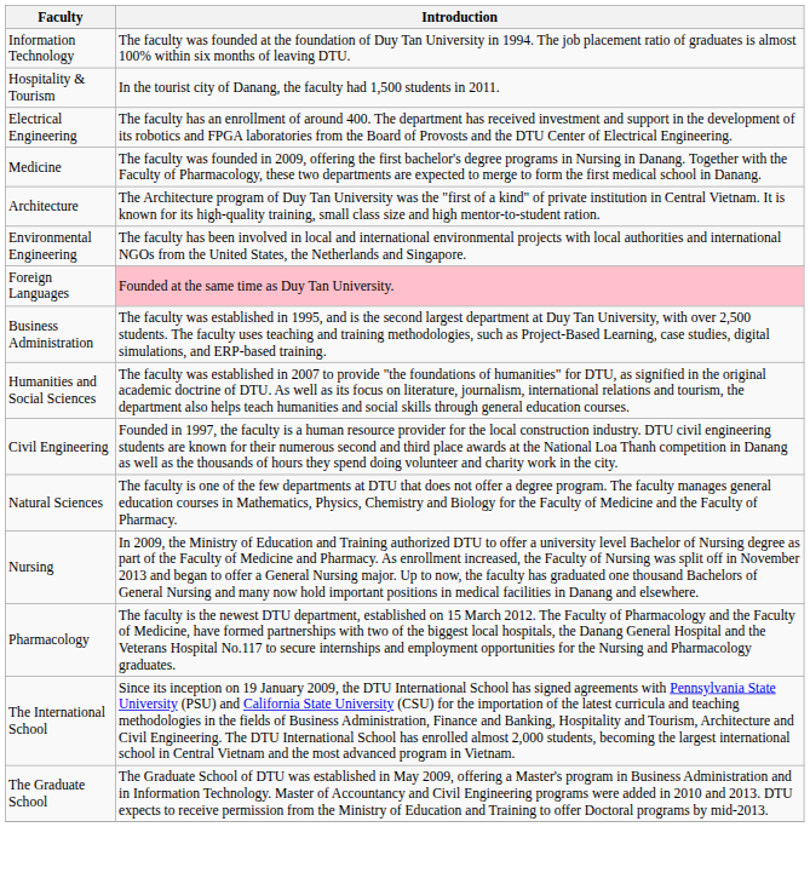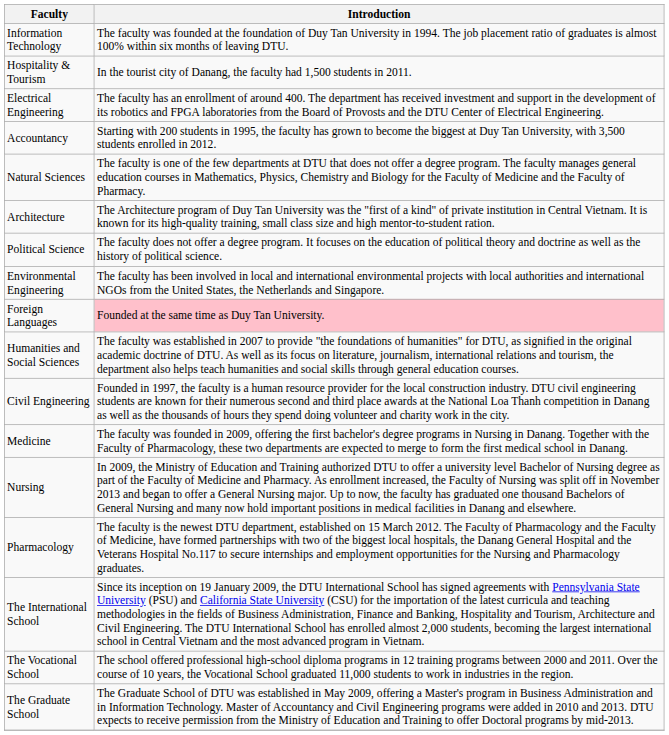 <table class="wikitable" style="font-size: 95%;">
 <tr>
 <th>Faculty</th>
 <th>Introduction</th>
 </tr>
 <tr>
 <td DTU Accountancy>Information Technology</td>
 <td>The faculty was founded at the foundation of Duy Tan University in 1994. The job placement ratio of graduates is almost 100% within six months of leaving DTU.</td>
 </tr>
 <tr>
 <td DTU Architecture>Hospitality & Tourism</td>
 <td>In the tourist city of Danang, the faculty had 1,500 students in 2011.</td>
 </tr>
 <tr>
 <td DTU Business>Electrical Engineering</td>
 <td>The faculty has an enrollment of around 400. The department has received investment and support in the development of its robotics and FPGA laboratories from the Board of Provosts and the DTU Center of Electrical Engineering.</td>
 </tr>
 <tr>
-<td DTU Graduate School>Medicine</td>
-<td>The faculty was founded in 2009, offering the first bachelor's degree programs in Nursing in Danang. Together with the Faculty of Pharmacology, these two departments are expected to merge to form the first medical school in Danang.</td>
+<td DTU Civil Engineering>Accountancy</td>
+<td>Starting with 200 students in 1995, the faculty has grown to become the biggest at Duy Tan University, with 3,500 students enrolled in 2012.</td>
+</tr>
+<tr>
+<td DTU Hospitality>Natural Sciences</td>
+<td>The faculty is one of the few departments at DTU that does not offer a degree program. The faculty manages general education courses in Mathematics, Physics, Chemistry and Biology for the Faculty of Medicine and the Faculty of Pharmacy.</td>
 </tr>
 <tr>
 <td DTU Social Sciences>Architecture</td>
 <td>The Architecture program of Duy Tan University was the "first of a kind" of private institution in Central Vietnam. It is known for its high-quality training, small class size and high mentor-to-student ration.</td>
+</tr>
+<tr>
+<td DTU Information Technology>Political Science</td>
+<td>The faculty does not offer a degree program. It focuses on the education of political theory and doctrine as well as the history of political science.</td>
 </tr>
 <tr>
 <td DTU Natural Sciences>Environmental Engineering</td>
 <td>The faculty has been involved in local and international environmental projects with local authorities and international NGOs from the United States, the Netherlands and Singapore.</td>
 </tr>
 <tr>
 <td DTU Electrical Engineering>Foreign Languages</td>
 <td style="background: pink;">Founded at the same time as Duy Tan University.</td>
 </tr>
 <tr>
-<td DTU Marxism Leninism>Business Administration</td>
-<td>The faculty was established in 1995, and is the second largest department at Duy Tan University, with over 2,500 students. The faculty uses teaching and training methodologies, such as Project-Based Learning, case studies, digital simulations, and ERP-based training.</td>
-</tr>
-<tr>
 <td DTU Pharmacy>Humanities and Social Sciences</td>
 <td>The faculty was established in 2007 to provide "the foundations of humanities" for DTU, as signified in the original academic doctrine of DTU. As well as its focus on literature, journalism, international relations and tourism, the department also helps teach humanities and social skills through general education courses.</td>
 </tr>
 <tr>
 <td DTU International School>Civil Engineering</td>
 <td>Founded in 1997, the faculty is a human resource provider for the local construction industry. DTU civil engineering students are known for their numerous second and third place awards at the National Loa Thanh competition in Danang as well as the thousands of hours they spend doing volunteer and charity work in the city.</td>
 </tr>
 <tr>
-<td DTU Hospitality>Natural Sciences</td>
-<td>The faculty is one of the few departments at DTU that does not offer a degree program. The faculty manages general education courses in Mathematics, Physics, Chemistry and Biology for the Faculty of Medicine and the Faculty of Pharmacy.</td>
+<td DTU Graduate School>Medicine</td>
+<td>The faculty was founded in 2009, offering the first bachelor's degree programs in Nursing in Danang. Together with the Faculty of Pharmacology, these two departments are expected to merge to form the first medical school in Danang.</td>
 </tr>
 <tr>
 <td DTU Graduate School>Nursing</td>
 <td>In 2009, the Ministry of Education and Training authorized DTU to offer a university level Bachelor of Nursing degree as part of the Faculty of Medicine and Pharmacy. As enrollment increased, the Faculty of Nursing was split off in November 2013 and began to offer a General Nursing major. Up to now, the faculty has graduated one thousand Bachelors of General Nursing and many now hold important positions in medical facilities in Danang and elsewhere.</td>
 </tr>
 <tr>
 <td Vocational College & Trade School>Pharmacology</td>
 <td>The faculty is the newest DTU department, established on 15 March 2012. The Faculty of Pharmacology and the Faculty of Medicine, have formed partnerships with two of the biggest local hospitals, the Danang General Hospital and the Veterans Hospital No.117 to secure internships and employment opportunities for the Nursing and Pharmacology graduates.</td>
 </tr>
 <tr>
 <td Vocational College & Trade School>The International School</td>
 <td>Since its inception on 19 January 2009, the DTU International School has signed agreements with <a href='#'>Pennsylvania State University</a> (PSU) and <a href='#'>California State University</a> (CSU) for the importation of the latest curricula and teaching methodologies in the fields of Business Administration, Finance and Banking, Hospitality and Tourism, Architecture and Civil Engineering. The DTU International School has enrolled almost 2,000 students, becoming the largest international school in Central Vietnam and the most advanced program in Vietnam.</td>
 </tr>
 <tr>
+<td Vocational College & Trade School>The Vocational School</td>
+<td>The school offered professional high-school diploma programs in 12 training programs between 2000 and 2011. Over the course of 10 years, the Vocational School graduated 11,000 students to work in industries in the region.</td>
+</tr>
+<tr>
 <td Vocational College & Trade School>The Graduate School</td>
 <td>The Graduate School of DTU was established in May 2009, offering a Master's program in Business Administration and in Information Technology. Master of Accountancy and Civil Engineering programs were added in 2010 and 2013. DTU expects to receive permission from the Ministry of Education and Training to offer Doctoral programs by mid-2013.</td>
 </tr>
 <tr>
 </tr>
 </table>
